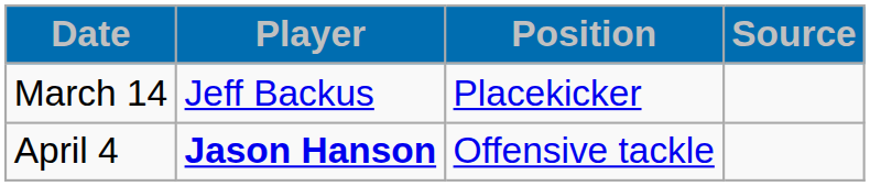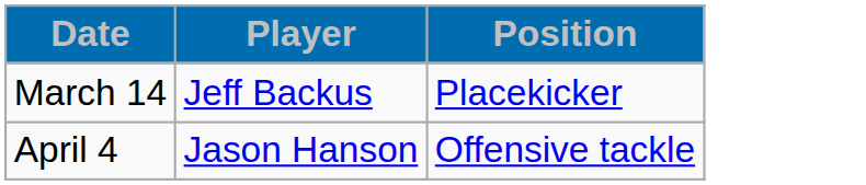 <table class="wikitable">
 <tr>
 <th style="background:#006DB0;color:silver">Date</th>
 <th style="background:#006DB0;color:silver">Player</th>
 <th style="background:#006DB0;color:silver">Position</th>
-<th style="background:#006DB0;color:silver">Source</th>
 </tr>
 <tr>
 <td>March 14</td>
 <td><a href='#'>Jeff Backus</a></td>
 <td><a href='#'>Placekicker</a></td>
-<td></td>
 </tr>
 <tr>
 <td>April 4</td>
-<td><strong><a href='#'>Jason Hanson</a></strong></td>
+<td><a href='#'>Jason Hanson</a></td>
 <td><a href='#'>Offensive tackle</a></td>
-<td></td>
 </tr>
 </table>
